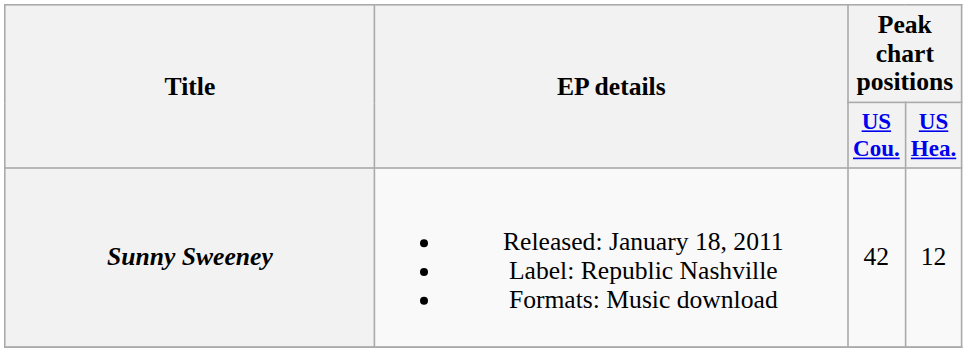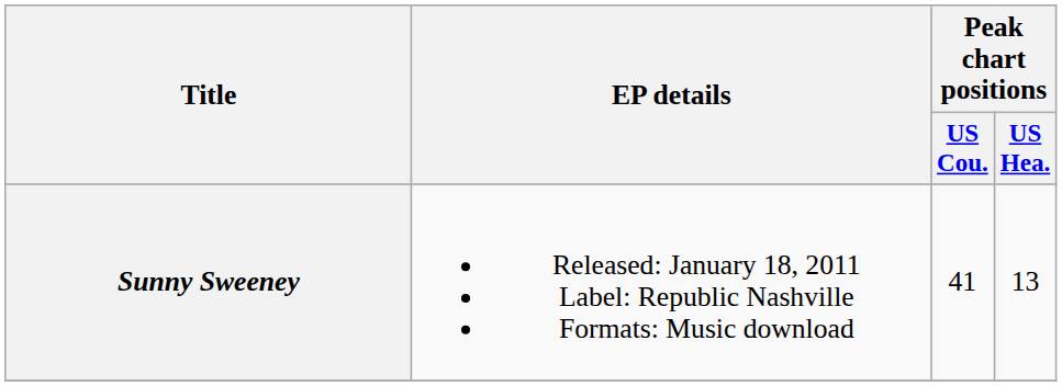 <table class="wikitable plainrowheaders" style="text-align:center;">
 <tr>
 <th scope="col" rowspan="2" style="width:14em;">Title</th>
 <th scope="col" rowspan="2" style="width:18em;">EP details</th>
 <th scope="col" colspan="4">Peak chart positions</th>
 </tr>
 <tr>
 <th scope="col" style="width:2em;font-size:90%;"><a href='#'>US<br>Cou.</a><br></th>
 <th scope="col" style="width:2em;font-size:90%;"><a href='#'>US<br>Hea.</a><br></th>
 </tr>
 <tr>
 <th scope="row"><em>Sunny Sweeney</em></th>
 <td><br><ul><li>Released: January 18, 2011</li><li>Label: Republic Nashville</li><li>Formats: Music download</li></ul></td>
-<td>42</td>
-<td>12</td>
+<td>41</td>
+<td>13</td>
 </tr>
 <tr>
 </tr>
 </table>
